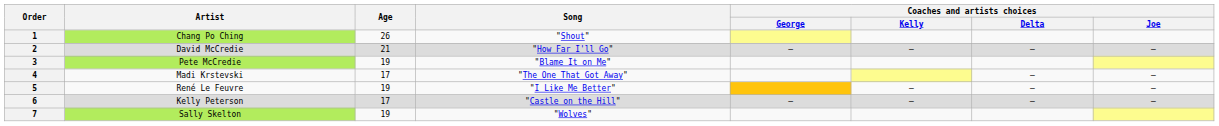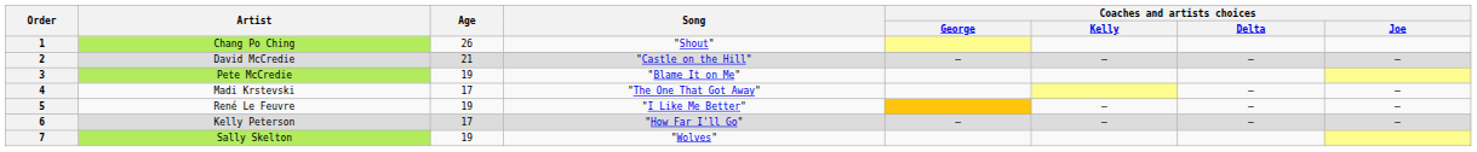 <table class="wikitable" style="text-align:center; width:100%;">
 <tr>
 <th scope="col" rowspan="2" style="width:05%;">Order</th>
 <th scope="col" rowspan="2" style="width:24%;">Artist</th>
 <th scope="col" rowspan="2" style="width:05%;">Age</th>
 <th scope="col" rowspan="2" style="width:26%;">Song</th>
 <th colspan="4" style="width:40%;">Coaches and artists choices</th>
 </tr>
 <tr>
 <th style="width:10%;"><a href='#'>George</a></th>
 <th style="width:10%;"><a href='#'>Kelly</a></th>
 <th style="width:10%;"><a href='#'>Delta</a></th>
 <th style="width:10%;"><a href='#'>Joe</a></th>
 </tr>
 <tr>
 <th>1</th>
 <td style="background-color:#B2EC5D;">Chang Po Ching</td>
 <td>26</td>
 <td>"<a href='#'>Shout</a>"</td>
 <td style="background-color:#FDFC8F;"> <strong></strong> </td>
 <td> <strong></strong> </td>
 <td> <strong></strong> </td>
 <td> <strong></strong> </td>
 </tr>
 <tr>
 <th>2</th>
 <td style="background-color:#DCDCDC;">David McCredie</td>
 <td style="background-color:#DCDCDC;">21</td>
-<td style="background-color:#DCDCDC;">"<a href='#'>How Far I'll Go</a>"</td>
+<td style="background-color:#DCDCDC;">"<a href='#'>Castle on the Hill</a>"</td>
 <td style="background-color:#DCDCDC;">—</td>
 <td style="background-color:#DCDCDC;">—</td>
 <td style="background-color:#DCDCDC;">—</td>
 <td style="background-color:#DCDCDC;">—</td>
 </tr>
 <tr>
 <th>3</th>
 <td style="background-color:#B2EC5D;">Pete McCredie</td>
 <td>19</td>
 <td>"<a href='#'>Blame It on Me</a>"</td>
 <td> <strong></strong> </td>
 <td> <strong></strong> </td>
 <td> <strong></strong> </td>
 <td style="background-color:#FDFC8F;"> <strong></strong> </td>
 </tr>
 <tr>
 <th>4</th>
 <td>Madi Krstevski</td>
 <td>17</td>
 <td>"<a href='#'>The One That Got Away</a>"</td>
 <td> <strong></strong> </td>
 <td style="background-color:#FDFC8F;"> <strong></strong> </td>
 <td>—</td>
 <td>—</td>
 </tr>
 <tr>
 <th>5</th>
 <td>René Le Feuvre</td>
 <td>19</td>
 <td>"<a href='#'>I Like Me Better</a>"</td>
 <td style="background-color:#FFC40C;"> <strong></strong> </td>
 <td>—</td>
 <td>—</td>
 <td>—</td>
 </tr>
 <tr>
 <th>6</th>
 <td style="background-color:#DCDCDC;">Kelly Peterson</td>
 <td style="background-color:#DCDCDC;">17</td>
-<td style="background-color:#DCDCDC;">"<a href='#'>Castle on the Hill</a>"</td>
+<td style="background-color:#DCDCDC;">"<a href='#'>How Far I'll Go</a>"</td>
 <td style="background-color:#DCDCDC;">—</td>
 <td style="background-color:#DCDCDC;">—</td>
 <td style="background-color:#DCDCDC;">—</td>
 <td style="background-color:#DCDCDC;">—</td>
 </tr>
 <tr>
 <th>7</th>
 <td style="background-color:#B2EC5D;">Sally Skelton</td>
 <td>19</td>
 <td>"<a href='#'>Wolves</a>"</td>
 <td> <strong></strong> </td>
 <td> <strong></strong> </td>
 <td> <strong></strong> </td>
 <td style="background-color:#FDFC8F;"> <strong></strong> </td>
 </tr>
 </table>
